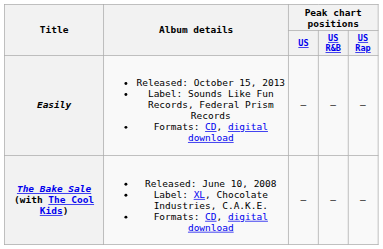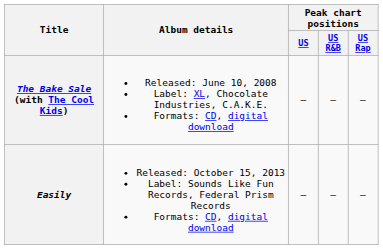 <table class="wikitable plainrowheaders" style="text-align:center;">
 <tr>
 <th scope="col" rowspan="2" style="width:10em;">Title</th>
 <th scope="col" rowspan="2" style="width:19em;">Album details</th>
 <th scope="col" colspan="3">Peak chart positions</th>
 </tr>
 <tr>
 <th scope="col" style="width:3em;font-size:90%;"><a href='#'>US</a></th>
 <th scope="col" style="width:3em;font-size:90%;"><a href='#'>US R&B</a></th>
 <th scope="col" style="width:3em;font-size:90%;"><a href='#'>US<br>Rap</a></th>
 </tr>
 <tr>
+<th scope="row"><em><a href='#'>The Bake Sale</a></em><br><span>(with <a href='#'>The Cool Kids</a>)</span></th>
+<td><br><ul><li>Released: June 10, 2008</li><li>Label: <a href='#'>XL</a>, Chocolate Industries, C.A.K.E.</li><li>Formats: <a href='#'>CD</a>, <a href='#'>digital download</a></li></ul></td>
+<td>—</td>
+<td>—</td>
+<td>—</td>
+</tr>
+<tr>
 <th scope="row"><em>Easily</em></th>
 <td><br><ul><li>Released: October 15, 2013</li><li>Label: Sounds Like Fun Records, Federal Prism Records</li><li>Formats: <a href='#'>CD</a>, <a href='#'>digital download</a></li></ul></td>
 <td>—</td>
 <td>—</td>
 <td>—</td>
 </tr>
-<tr>
-<th scope="row"><em><a href='#'>The Bake Sale</a></em><br><span>(with <a href='#'>The Cool Kids</a>)</span></th>
-<td><br><ul><li>Released: June 10, 2008</li><li>Label: <a href='#'>XL</a>, Chocolate Industries, C.A.K.E.</li><li>Formats: <a href='#'>CD</a>, <a href='#'>digital download</a></li></ul></td>
-<td>—</td>
-<td>—</td>
-<td>—</td>
-</tr>
 </table>
